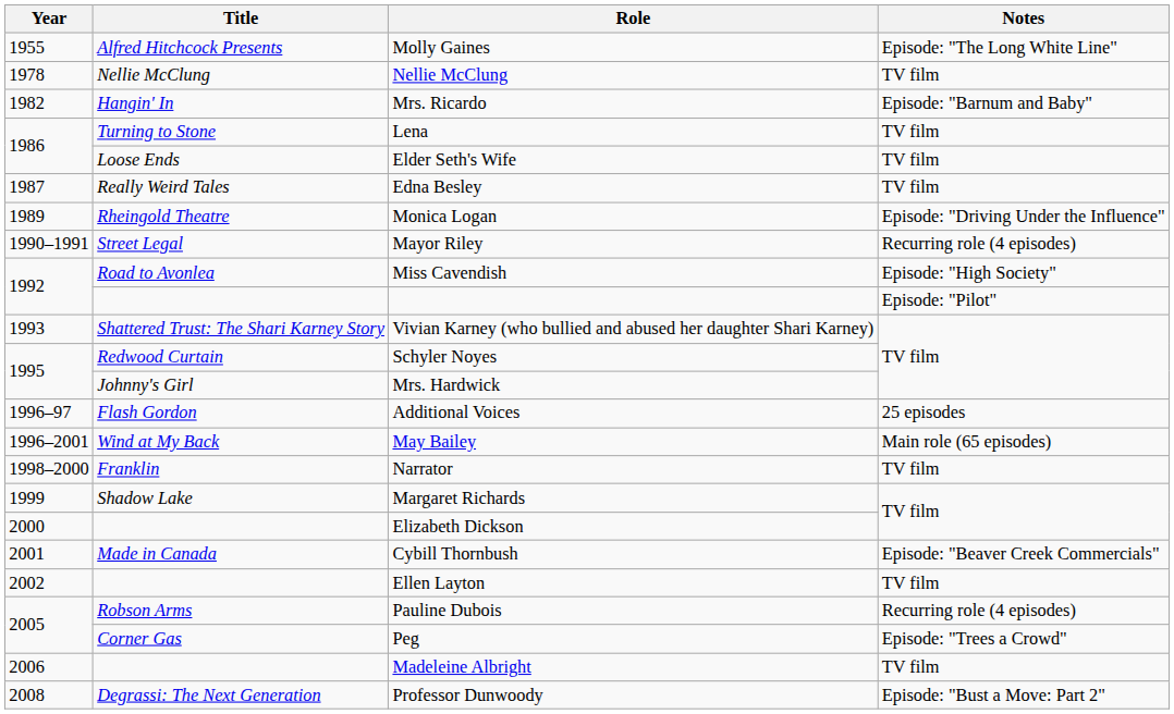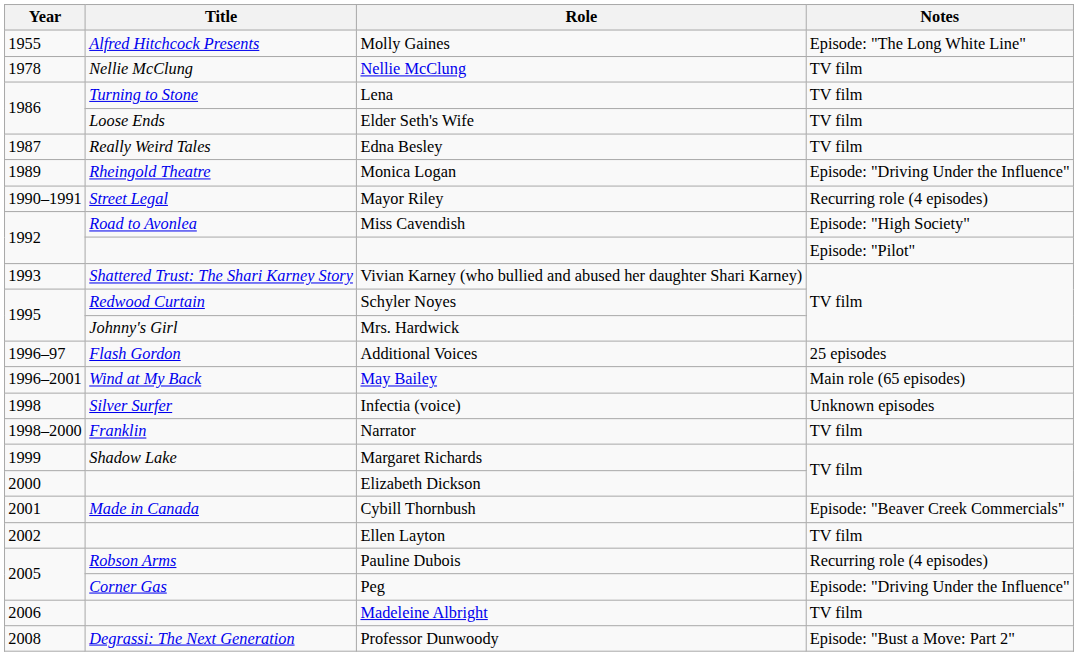 <table class="wikitable sortable">
 <tr>
 <th>Year</th>
 <th>Title</th>
 <th>Role</th>
 <th class="unsortable">Notes</th>
 </tr>
 <tr>
 <td>1955</td>
 <td><em><a href='#'>Alfred Hitchcock Presents</a></em></td>
 <td>Molly Gaines</td>
 <td>Episode: "The Long White Line"</td>
 </tr>
 <tr>
 <td>1978</td>
 <td><em>Nellie McClung</em></td>
 <td><a href='#'>Nellie McClung</a></td>
 <td>TV film</td>
-</tr>
-<tr>
-<td>1982</td>
-<td><em><a href='#'>Hangin' In</a></em></td>
-<td>Mrs. Ricardo</td>
-<td>Episode: "Barnum and Baby"</td>
 </tr>
 <tr>
 <td rowspan="2">1986</td>
 <td><em><a href='#'>Turning to Stone</a></em></td>
 <td>Lena</td>
 <td>TV film</td>
 </tr>
 <tr>
 <td><em>Loose Ends</em></td>
 <td>Elder Seth's Wife</td>
 <td>TV film</td>
 </tr>
 <tr>
 <td>1987</td>
 <td><em>Really Weird Tales</em></td>
 <td>Edna Besley</td>
 <td>TV film</td>
 </tr>
 <tr>
 <td>1989</td>
 <td><em><a href='#'>Rheingold Theatre</a></em></td>
 <td>Monica Logan</td>
 <td>Episode: "Driving Under the Influence"</td>
 </tr>
 <tr>
 <td>1990–1991</td>
 <td><em><a href='#'>Street Legal</a></em></td>
 <td>Mayor Riley</td>
 <td>Recurring role (4 episodes)</td>
 </tr>
 <tr>
 <td rowspan="2">1992</td>
 <td><em><a href='#'>Road to Avonlea</a></em></td>
 <td>Miss Cavendish</td>
 <td>Episode: "High Society"</td>
 </tr>
 <tr>
 <td><em></em></td>
 <td></td>
 <td>Episode: "Pilot"</td>
 </tr>
 <tr>
 <td>1993</td>
 <td><em><a href='#'>Shattered Trust: The Shari Karney Story</a></em></td>
 <td>Vivian Karney (who bullied and abused her daughter Shari Karney)</td>
 <td rowspan="3">TV film</td>
 </tr>
 <tr>
 <td rowspan="2">1995</td>
 <td><em><a href='#'>Redwood Curtain</a></em></td>
 <td>Schyler Noyes</td>
 </tr>
 <tr>
 <td><em>Johnny's Girl</em></td>
 <td>Mrs. Hardwick</td>
 </tr>
 <tr>
 <td>1996–97</td>
 <td><em><a href='#'>Flash Gordon</a></em></td>
 <td>Additional Voices</td>
 <td>25 episodes</td>
 </tr>
 <tr>
 <td>1996–2001</td>
 <td><em><a href='#'>Wind at My Back</a></em></td>
 <td><a href='#'>May Bailey</a></td>
 <td>Main role (65 episodes)</td>
 </tr>
 <tr>
+<td>1998</td>
+<td><em><a href='#'>Silver Surfer</a></em></td>
+<td>Infectia (voice)</td>
+<td>Unknown episodes</td>
+</tr>
+<tr>
 <td>1998–2000</td>
 <td><em><a href='#'>Franklin</a></em></td>
 <td>Narrator</td>
 <td>TV film</td>
 </tr>
 <tr>
 <td>1999</td>
 <td><em>Shadow Lake</em></td>
 <td>Margaret Richards</td>
 <td rowspan="2">TV film</td>
 </tr>
 <tr>
 <td>2000</td>
 <td><em></em></td>
 <td>Elizabeth Dickson</td>
 </tr>
 <tr>
 <td>2001</td>
 <td><em><a href='#'>Made in Canada</a></em></td>
 <td>Cybill Thornbush</td>
 <td>Episode: "Beaver Creek Commercials"</td>
 </tr>
 <tr>
 <td>2002</td>
 <td><em></em></td>
 <td>Ellen Layton</td>
 <td>TV film</td>
 </tr>
 <tr>
 <td rowspan="2">2005</td>
 <td><em><a href='#'>Robson Arms</a></em></td>
 <td>Pauline Dubois</td>
 <td>Recurring role (4 episodes)</td>
 </tr>
 <tr>
 <td><em><a href='#'>Corner Gas</a></em></td>
 <td>Peg</td>
-<td>Episode: "Trees a Crowd"</td>
+<td>Episode: "Driving Under the Influence"</td>
 </tr>
 <tr>
 <td>2006</td>
 <td><em></em></td>
 <td><a href='#'>Madeleine Albright</a></td>
 <td>TV film</td>
 </tr>
 <tr>
 <td>2008</td>
 <td><em><a href='#'>Degrassi: The Next Generation</a></em></td>
 <td>Professor Dunwoody</td>
 <td>Episode: "Bust a Move: Part 2"</td>
 </tr>
 </table>
